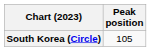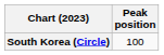 <table class="wikitable plainrowheaders" style="text-align:center">
 <tr>
 <th scope="col">Chart (2023)</th>
 <th scope="col">Peak<br>position</th>
 </tr>
 <tr>
 <th scope="row">South Korea (<a href='#'>Circle</a>)</th>
-<td>105</td>
+<td>100</td>
 </tr>
 </table>
